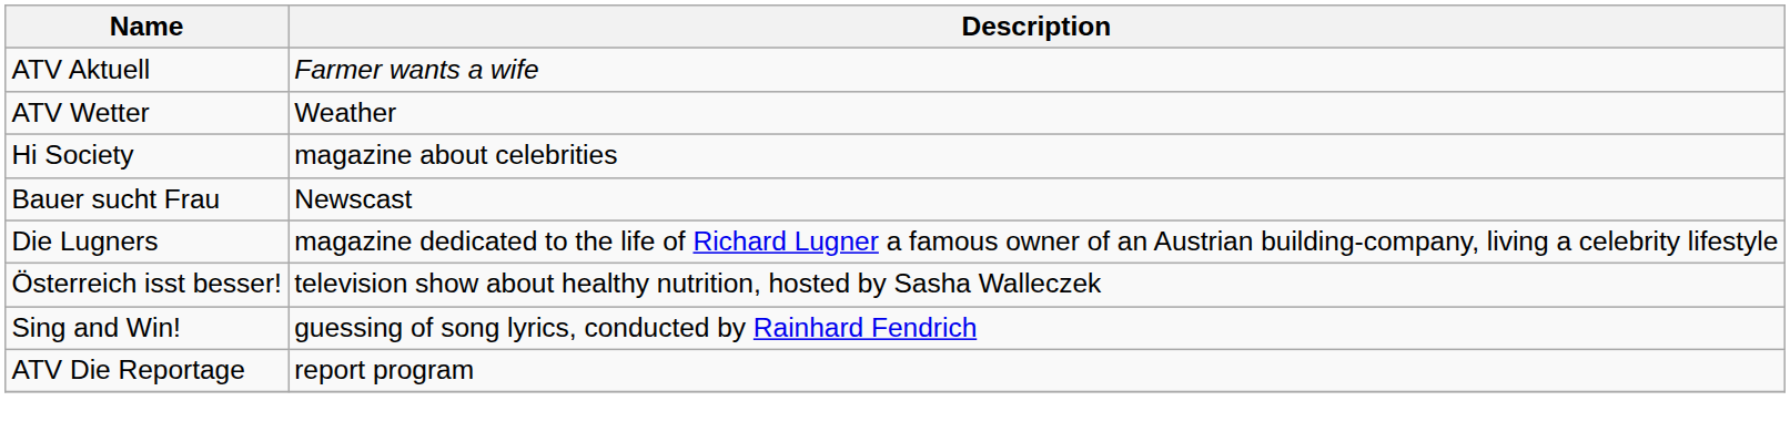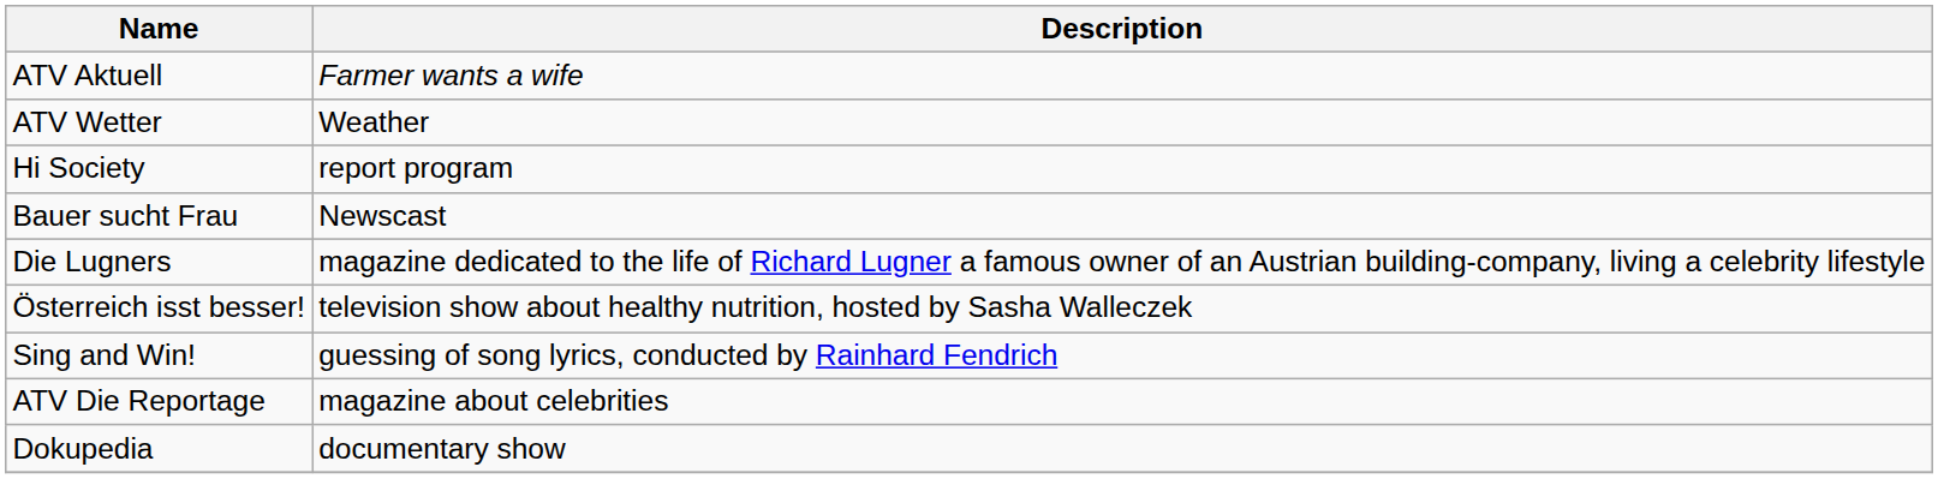 <table class="wikitable">
 <tr>
 <th>Name</th>
 <th>Description</th>
 </tr>
 <tr>
 <td>ATV Aktuell</td>
 <td><em>Farmer wants a wife</em></td>
 </tr>
 <tr>
 <td>ATV Wetter</td>
 <td>Weather</td>
 </tr>
 <tr>
 <td>Hi Society</td>
-<td>magazine about celebrities</td>
+<td>report program</td>
 </tr>
 <tr>
 <td>Bauer sucht Frau</td>
 <td>Newscast</td>
 </tr>
 <tr>
 <td>Die Lugners</td>
 <td>magazine dedicated to the life of <a href='#'>Richard Lugner</a> a famous owner of an Austrian building-company, living a celebrity lifestyle</td>
 </tr>
 <tr>
 <td>Österreich isst besser!</td>
 <td>television show about healthy nutrition, hosted by Sasha Walleczek</td>
 </tr>
 <tr>
 <td>Sing and Win!</td>
 <td>guessing of song lyrics, conducted by <a href='#'>Rainhard Fendrich</a></td>
 </tr>
 <tr>
 <td>ATV Die Reportage</td>
-<td>report program</td>
+<td>magazine about celebrities</td>
+</tr>
+<tr>
+<td>Dokupedia</td>
+<td>documentary show</td>
 </tr>
 <tr>
 </tr>
 </table>
